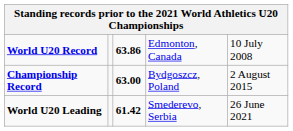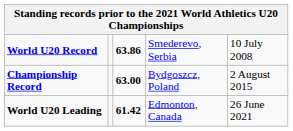 <table class="wikitable" width=65%>
 <tr>
 <th colspan=5>Standing records prior to the 2021 World Athletics U20 Championships</th>
 </tr>
 <tr>
 <td><strong><a href='#'>World U20 Record</a></strong></td>
 <td></td>
 <td><strong>63.86</strong></td>
-<td><a href='#'>Edmonton</a>, <a href='#'>Canada</a></td>
+<td><a href='#'>Smederevo</a>, <a href='#'>Serbia</a></td>
 <td>10 July 2008</td>
 </tr>
 <tr>
 <td><strong><a href='#'>Championship Record</a></strong></td>
 <td></td>
 <td><strong>63.00</strong></td>
 <td><a href='#'>Bydgoszcz</a>, <a href='#'>Poland</a></td>
 <td>2 August 2015</td>
 </tr>
 <tr>
 <td><strong>World U20 Leading</strong></td>
 <td></td>
 <td><strong>61.42</strong></td>
-<td><a href='#'>Smederevo</a>, <a href='#'>Serbia</a></td>
+<td><a href='#'>Edmonton</a>, <a href='#'>Canada</a></td>
 <td>26 June 2021</td>
 </tr>
 </table>
